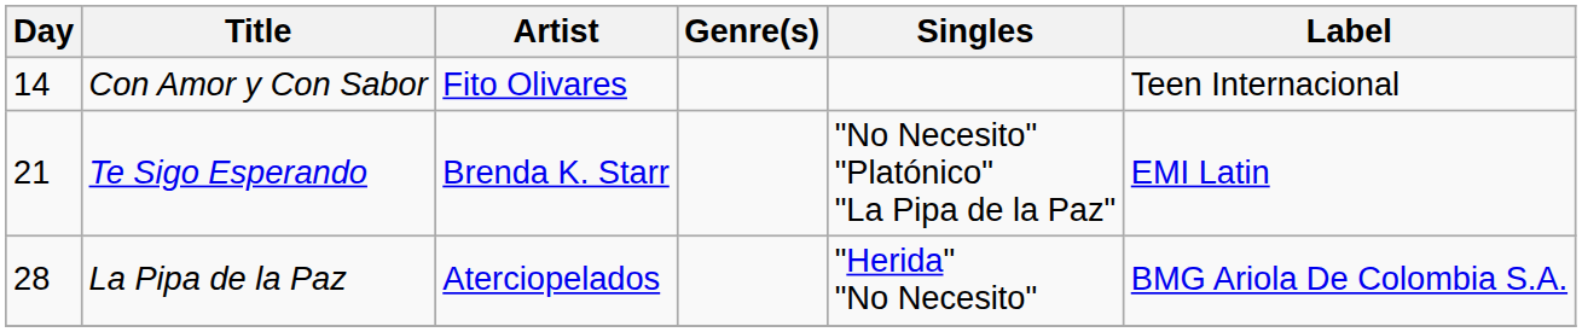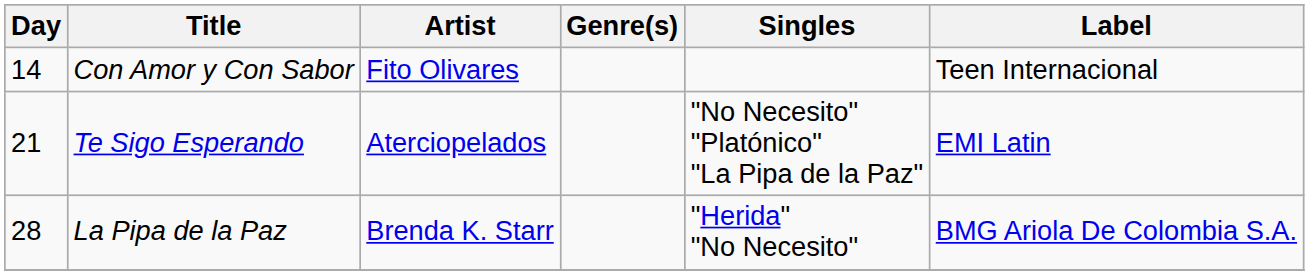 <table class="wikitable sortable" style="text-align: left;">
 <tr>
 <th>Day</th>
 <th>Title</th>
 <th>Artist</th>
 <th>Genre(s)</th>
 <th>Singles</th>
 <th>Label</th>
 </tr>
 <tr>
 <td>14</td>
 <td><em>Con Amor y Con Sabor</em></td>
 <td><a href='#'>Fito Olivares</a></td>
 <td></td>
 <td></td>
 <td>Teen Internacional</td>
 </tr>
 <tr>
 <td>21</td>
 <td><em><a href='#'>Te Sigo Esperando</a></em></td>
-<td><a href='#'>Brenda K. Starr</a></td>
+<td><a href='#'>Aterciopelados</a></td>
 <td></td>
 <td>"No Necesito"<br>"Platónico"<br>"La Pipa de la Paz"</td>
 <td><a href='#'>EMI Latin</a></td>
 </tr>
 <tr>
 <td>28</td>
 <td><em>La Pipa de la Paz</em></td>
-<td><a href='#'>Aterciopelados</a></td>
+<td><a href='#'>Brenda K. Starr</a></td>
 <td></td>
 <td>"<a href='#'>Herida</a>"<br>"No Necesito"</td>
 <td><a href='#'>BMG Ariola De Colombia S.A.</a></td>
 </tr>
 <tr>
 </tr>
 </table>
